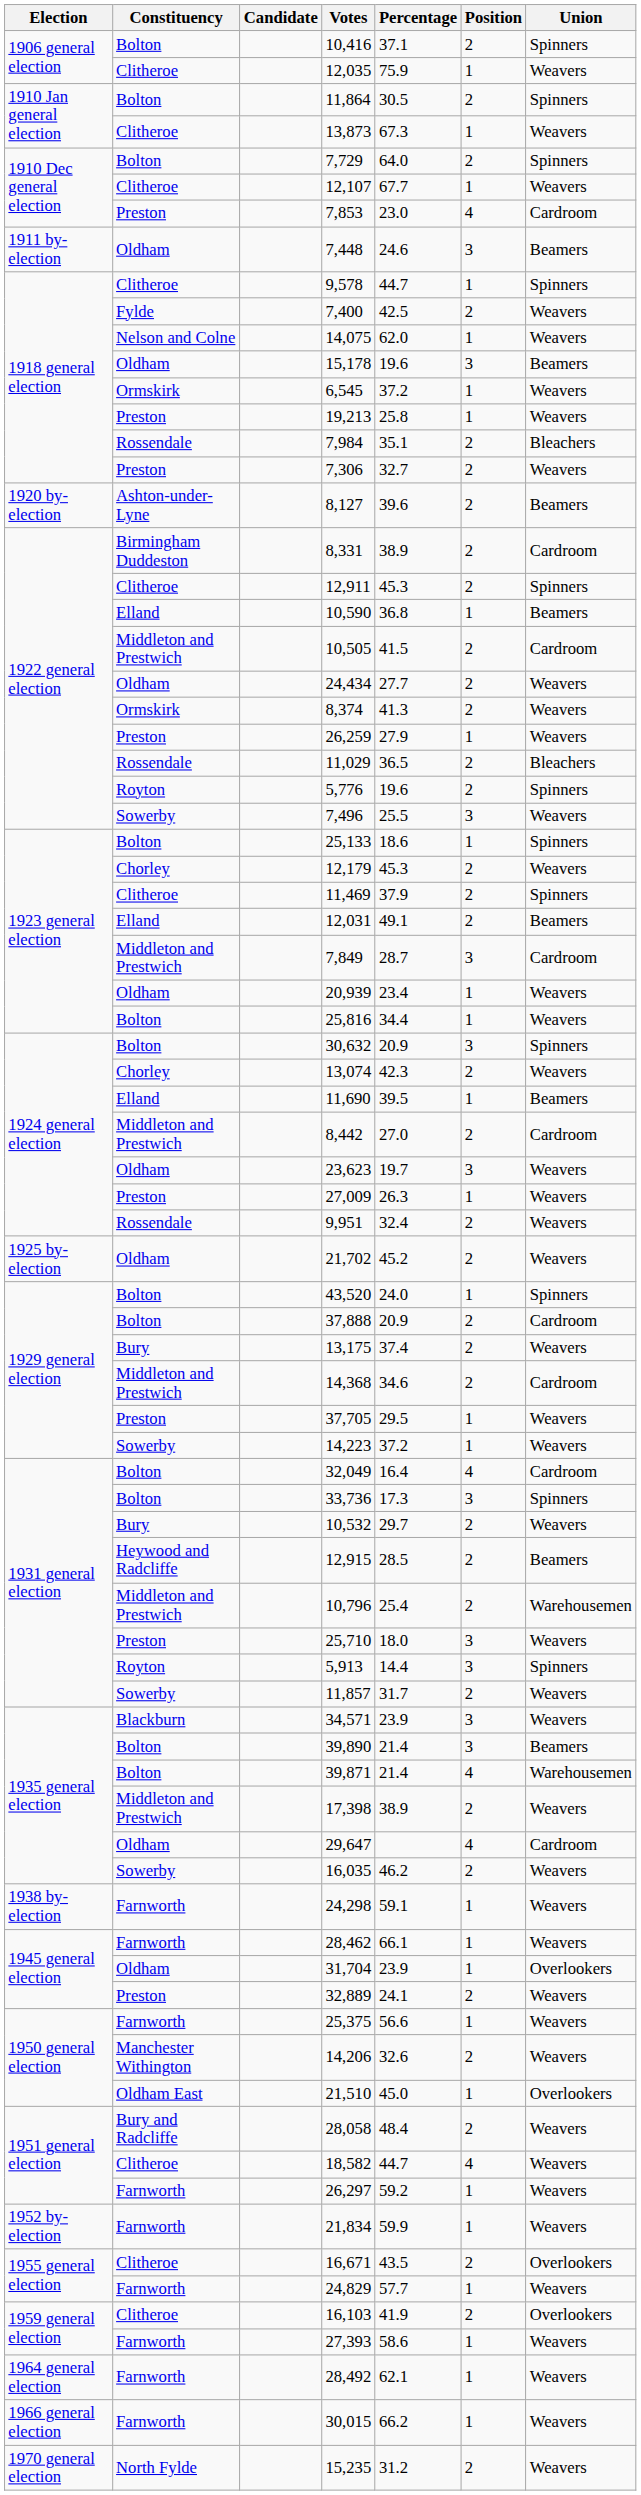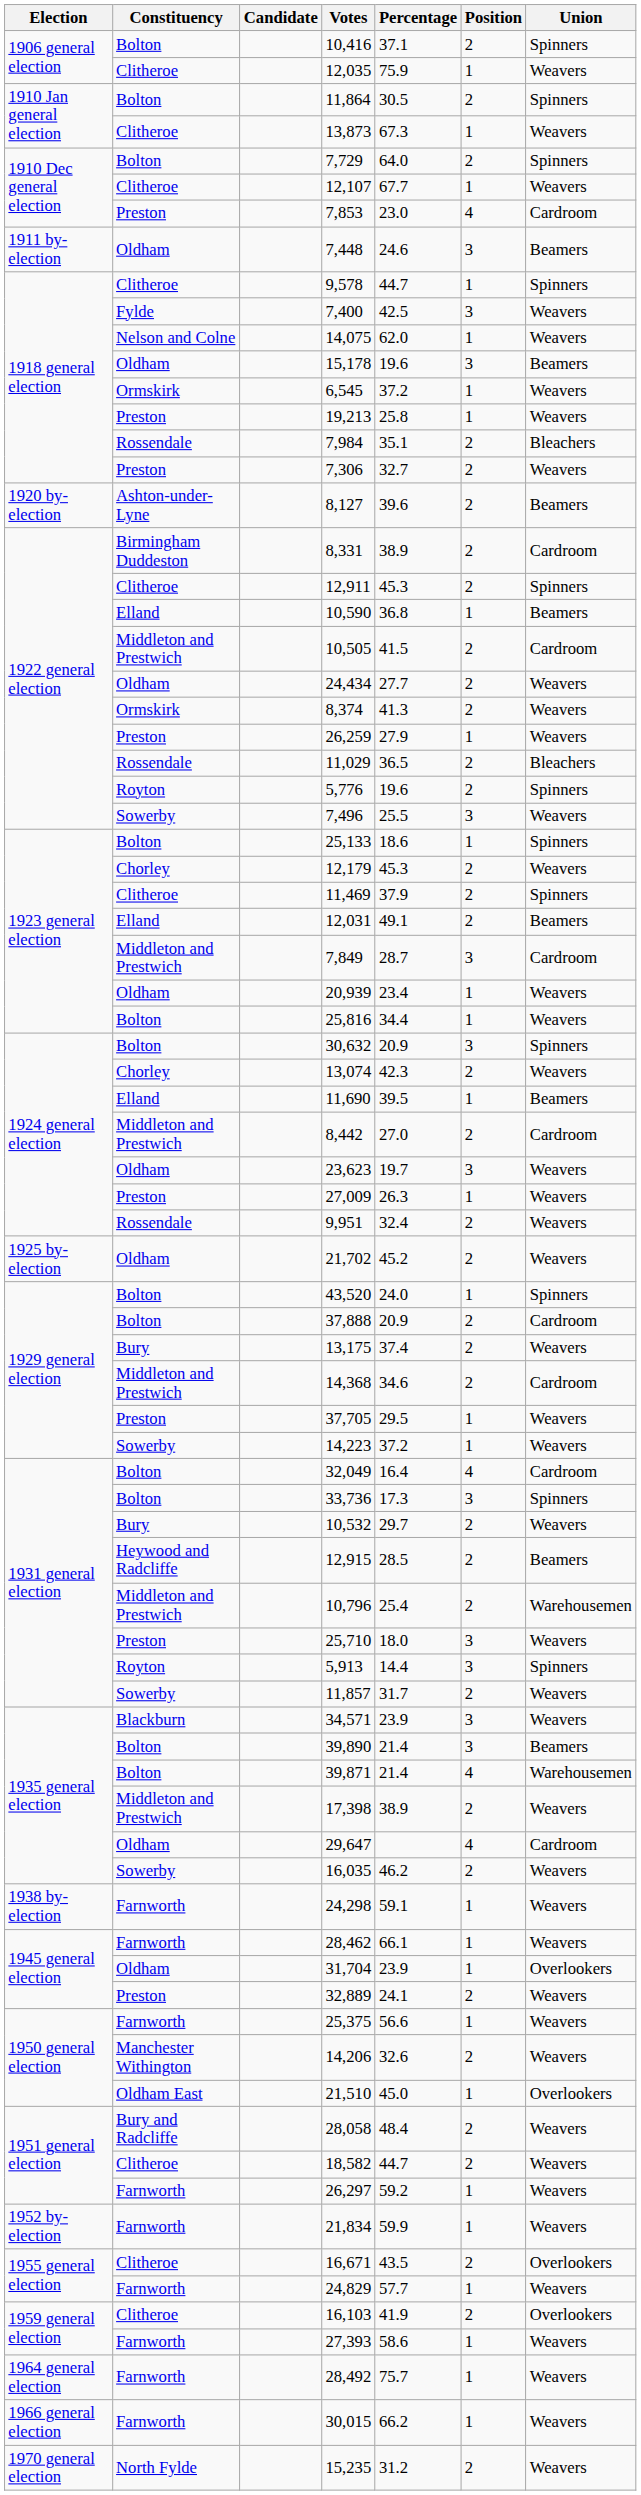 <table class="wikitable sortable">
 <tr>
 <th>Election</th>
 <th>Constituency</th>
 <th>Candidate</th>
 <th>Votes</th>
 <th>Percentage</th>
 <th>Position</th>
 <th>Union</th>
 </tr>
 <tr>
 <td rowspan=2><a href='#'>1906 general election</a></td>
 <td><a href='#'>Bolton</a></td>
 <td></td>
 <td>10,416</td>
 <td>37.1</td>
 <td>2</td>
 <td>Spinners</td>
 </tr>
 <tr>
 <td><a href='#'>Clitheroe</a></td>
 <td></td>
 <td>12,035</td>
 <td>75.9</td>
 <td>1</td>
 <td>Weavers</td>
 </tr>
 <tr>
 <td rowspan=2><a href='#'>1910 Jan general election</a></td>
 <td><a href='#'>Bolton</a></td>
 <td></td>
 <td>11,864</td>
 <td>30.5</td>
 <td>2</td>
 <td>Spinners</td>
 </tr>
 <tr>
 <td><a href='#'>Clitheroe</a></td>
 <td></td>
 <td>13,873</td>
 <td>67.3</td>
 <td>1</td>
 <td>Weavers</td>
 </tr>
 <tr>
 <td rowspan=3><a href='#'>1910 Dec general election</a></td>
 <td><a href='#'>Bolton</a></td>
 <td></td>
 <td>7,729</td>
 <td>64.0</td>
 <td>2</td>
 <td>Spinners</td>
 </tr>
 <tr>
 <td><a href='#'>Clitheroe</a></td>
 <td></td>
 <td>12,107</td>
 <td>67.7</td>
 <td>1</td>
 <td>Weavers</td>
 </tr>
 <tr>
 <td><a href='#'>Preston</a></td>
 <td></td>
 <td>7,853</td>
 <td>23.0</td>
 <td>4</td>
 <td>Cardroom</td>
 </tr>
 <tr>
 <td><a href='#'>1911 by-election</a></td>
 <td><a href='#'>Oldham</a></td>
 <td></td>
 <td>7,448</td>
 <td>24.6</td>
 <td>3</td>
 <td>Beamers</td>
 </tr>
 <tr>
 <td rowspan=8><a href='#'>1918 general election</a></td>
 <td><a href='#'>Clitheroe</a></td>
 <td></td>
 <td>9,578</td>
 <td>44.7</td>
 <td>1</td>
 <td>Spinners</td>
 </tr>
 <tr>
 <td><a href='#'>Fylde</a></td>
 <td></td>
 <td>7,400</td>
 <td>42.5</td>
-<td>2</td>
+<td>3</td>
 <td>Weavers</td>
 </tr>
 <tr>
 <td><a href='#'>Nelson and Colne</a></td>
 <td></td>
 <td>14,075</td>
 <td>62.0</td>
 <td>1</td>
 <td>Weavers</td>
 </tr>
 <tr>
 <td><a href='#'>Oldham</a></td>
 <td></td>
 <td>15,178</td>
 <td>19.6</td>
 <td>3</td>
 <td>Beamers</td>
 </tr>
 <tr>
 <td><a href='#'>Ormskirk</a></td>
 <td></td>
 <td>6,545</td>
 <td>37.2</td>
 <td>1</td>
 <td>Weavers</td>
 </tr>
 <tr>
 <td><a href='#'>Preston</a></td>
 <td></td>
 <td>19,213</td>
 <td>25.8</td>
 <td>1</td>
 <td>Weavers</td>
 </tr>
 <tr>
 <td><a href='#'>Rossendale</a></td>
 <td></td>
 <td>7,984</td>
 <td>35.1</td>
 <td>2</td>
 <td>Bleachers</td>
 </tr>
 <tr>
 <td><a href='#'>Preston</a></td>
 <td></td>
 <td>7,306</td>
 <td>32.7</td>
 <td>2</td>
 <td>Weavers</td>
 </tr>
 <tr>
 <td><a href='#'>1920 by-election</a></td>
 <td><a href='#'>Ashton-under-Lyne</a></td>
 <td></td>
 <td>8,127</td>
 <td>39.6</td>
 <td>2</td>
 <td>Beamers</td>
 </tr>
 <tr>
 <td rowspan=10><a href='#'>1922 general election</a></td>
 <td><a href='#'>Birmingham Duddeston</a></td>
 <td></td>
 <td>8,331</td>
 <td>38.9</td>
 <td>2</td>
 <td>Cardroom</td>
 </tr>
 <tr>
 <td><a href='#'>Clitheroe</a></td>
 <td></td>
 <td>12,911</td>
 <td>45.3</td>
 <td>2</td>
 <td>Spinners</td>
 </tr>
 <tr>
 <td><a href='#'>Elland</a></td>
 <td></td>
 <td>10,590</td>
 <td>36.8</td>
 <td>1</td>
 <td>Beamers</td>
 </tr>
 <tr>
 <td><a href='#'>Middleton and Prestwich</a></td>
 <td></td>
 <td>10,505</td>
 <td>41.5</td>
 <td>2</td>
 <td>Cardroom</td>
 </tr>
 <tr>
 <td><a href='#'>Oldham</a></td>
 <td></td>
 <td>24,434</td>
 <td>27.7</td>
 <td>2</td>
 <td>Weavers</td>
 </tr>
 <tr>
 <td><a href='#'>Ormskirk</a></td>
 <td></td>
 <td>8,374</td>
 <td>41.3</td>
 <td>2</td>
 <td>Weavers</td>
 </tr>
 <tr>
 <td><a href='#'>Preston</a></td>
 <td></td>
 <td>26,259</td>
 <td>27.9</td>
 <td>1</td>
 <td>Weavers</td>
 </tr>
 <tr>
 <td><a href='#'>Rossendale</a></td>
 <td></td>
 <td>11,029</td>
 <td>36.5</td>
 <td>2</td>
 <td>Bleachers</td>
 </tr>
 <tr>
 <td><a href='#'>Royton</a></td>
 <td></td>
 <td>5,776</td>
 <td>19.6</td>
 <td>2</td>
 <td>Spinners</td>
 </tr>
 <tr>
 <td><a href='#'>Sowerby</a></td>
 <td></td>
 <td>7,496</td>
 <td>25.5</td>
 <td>3</td>
 <td>Weavers</td>
 </tr>
 <tr>
 <td rowspan=7><a href='#'>1923 general election</a></td>
 <td><a href='#'>Bolton</a></td>
 <td></td>
 <td>25,133</td>
 <td>18.6</td>
 <td>1</td>
 <td>Spinners</td>
 </tr>
 <tr>
 <td><a href='#'>Chorley</a></td>
 <td></td>
 <td>12,179</td>
 <td>45.3</td>
 <td>2</td>
 <td>Weavers</td>
 </tr>
 <tr>
 <td><a href='#'>Clitheroe</a></td>
 <td></td>
 <td>11,469</td>
 <td>37.9</td>
 <td>2</td>
 <td>Spinners</td>
 </tr>
 <tr>
 <td><a href='#'>Elland</a></td>
 <td></td>
 <td>12,031</td>
 <td>49.1</td>
 <td>2</td>
 <td>Beamers</td>
 </tr>
 <tr>
 <td><a href='#'>Middleton and Prestwich</a></td>
 <td></td>
 <td>7,849</td>
 <td>28.7</td>
 <td>3</td>
 <td>Cardroom</td>
 </tr>
 <tr>
 <td><a href='#'>Oldham</a></td>
 <td></td>
 <td>20,939</td>
 <td>23.4</td>
 <td>1</td>
 <td>Weavers</td>
 </tr>
 <tr>
 <td><a href='#'>Bolton</a></td>
 <td></td>
 <td>25,816</td>
 <td>34.4</td>
 <td>1</td>
 <td>Weavers</td>
 </tr>
 <tr>
 <td rowspan=7><a href='#'>1924 general election</a></td>
 <td><a href='#'>Bolton</a></td>
 <td></td>
 <td>30,632</td>
 <td>20.9</td>
 <td>3</td>
 <td>Spinners</td>
 </tr>
 <tr>
 <td><a href='#'>Chorley</a></td>
 <td></td>
 <td>13,074</td>
 <td>42.3</td>
 <td>2</td>
 <td>Weavers</td>
 </tr>
 <tr>
 <td><a href='#'>Elland</a></td>
 <td></td>
 <td>11,690</td>
 <td>39.5</td>
 <td>1</td>
 <td>Beamers</td>
 </tr>
 <tr>
 <td><a href='#'>Middleton and Prestwich</a></td>
 <td></td>
 <td>8,442</td>
 <td>27.0</td>
 <td>2</td>
 <td>Cardroom</td>
 </tr>
 <tr>
 <td><a href='#'>Oldham</a></td>
 <td></td>
 <td>23,623</td>
 <td>19.7</td>
 <td>3</td>
 <td>Weavers</td>
 </tr>
 <tr>
 <td><a href='#'>Preston</a></td>
 <td></td>
 <td>27,009</td>
 <td>26.3</td>
 <td>1</td>
 <td>Weavers</td>
 </tr>
 <tr>
 <td><a href='#'>Rossendale</a></td>
 <td></td>
 <td>9,951</td>
 <td>32.4</td>
 <td>2</td>
 <td>Weavers</td>
 </tr>
 <tr>
 <td><a href='#'>1925 by-election</a></td>
 <td><a href='#'>Oldham</a></td>
 <td></td>
 <td>21,702</td>
 <td>45.2</td>
 <td>2</td>
 <td>Weavers</td>
 </tr>
 <tr>
 <td rowspan=6><a href='#'>1929 general election</a></td>
 <td><a href='#'>Bolton</a></td>
 <td></td>
 <td>43,520</td>
 <td>24.0</td>
 <td>1</td>
 <td>Spinners</td>
 </tr>
 <tr>
 <td><a href='#'>Bolton</a></td>
 <td></td>
 <td>37,888</td>
 <td>20.9</td>
 <td>2</td>
 <td>Cardroom</td>
 </tr>
 <tr>
 <td><a href='#'>Bury</a></td>
 <td></td>
 <td>13,175</td>
 <td>37.4</td>
 <td>2</td>
 <td>Weavers</td>
 </tr>
 <tr>
 <td><a href='#'>Middleton and Prestwich</a></td>
 <td></td>
 <td>14,368</td>
 <td>34.6</td>
 <td>2</td>
 <td>Cardroom</td>
 </tr>
 <tr>
 <td><a href='#'>Preston</a></td>
 <td></td>
 <td>37,705</td>
 <td>29.5</td>
 <td>1</td>
 <td>Weavers</td>
 </tr>
 <tr>
 <td><a href='#'>Sowerby</a></td>
 <td></td>
 <td>14,223</td>
 <td>37.2</td>
 <td>1</td>
 <td>Weavers</td>
 </tr>
 <tr>
 <td rowspan=8><a href='#'>1931 general election</a></td>
 <td><a href='#'>Bolton</a></td>
 <td></td>
 <td>32,049</td>
 <td>16.4</td>
 <td>4</td>
 <td>Cardroom</td>
 </tr>
 <tr>
 <td><a href='#'>Bolton</a></td>
 <td></td>
 <td>33,736</td>
 <td>17.3</td>
 <td>3</td>
 <td>Spinners</td>
 </tr>
 <tr>
 <td><a href='#'>Bury</a></td>
 <td></td>
 <td>10,532</td>
 <td>29.7</td>
 <td>2</td>
 <td>Weavers</td>
 </tr>
 <tr>
 <td><a href='#'>Heywood and Radcliffe</a></td>
 <td></td>
 <td>12,915</td>
 <td>28.5</td>
 <td>2</td>
 <td>Beamers</td>
 </tr>
 <tr>
 <td><a href='#'>Middleton and Prestwich</a></td>
 <td></td>
 <td>10,796</td>
 <td>25.4</td>
 <td>2</td>
 <td>Warehousemen</td>
 </tr>
 <tr>
 <td><a href='#'>Preston</a></td>
 <td></td>
 <td>25,710</td>
 <td>18.0</td>
 <td>3</td>
 <td>Weavers</td>
 </tr>
 <tr>
 <td><a href='#'>Royton</a></td>
 <td></td>
 <td>5,913</td>
 <td>14.4</td>
 <td>3</td>
 <td>Spinners</td>
 </tr>
 <tr>
 <td><a href='#'>Sowerby</a></td>
 <td></td>
 <td>11,857</td>
 <td>31.7</td>
 <td>2</td>
 <td>Weavers</td>
 </tr>
 <tr>
 <td rowspan=6><a href='#'>1935 general election</a></td>
 <td><a href='#'>Blackburn</a></td>
 <td></td>
 <td>34,571</td>
 <td>23.9</td>
 <td>3</td>
 <td>Weavers</td>
 </tr>
 <tr>
 <td><a href='#'>Bolton</a></td>
 <td></td>
 <td>39,890</td>
 <td>21.4</td>
 <td>3</td>
 <td>Beamers</td>
 </tr>
 <tr>
 <td><a href='#'>Bolton</a></td>
 <td></td>
 <td>39,871</td>
 <td>21.4</td>
 <td>4</td>
 <td>Warehousemen</td>
 </tr>
 <tr>
 <td><a href='#'>Middleton and Prestwich</a></td>
 <td></td>
 <td>17,398</td>
 <td>38.9</td>
 <td>2</td>
 <td>Weavers</td>
 </tr>
 <tr>
 <td><a href='#'>Oldham</a></td>
 <td></td>
 <td>29,647</td>
 <td></td>
 <td>4</td>
 <td>Cardroom</td>
 </tr>
 <tr>
 <td><a href='#'>Sowerby</a></td>
 <td></td>
 <td>16,035</td>
 <td>46.2</td>
 <td>2</td>
 <td>Weavers</td>
 </tr>
 <tr>
 <td><a href='#'>1938 by-election</a></td>
 <td><a href='#'>Farnworth</a></td>
 <td></td>
 <td>24,298</td>
 <td>59.1</td>
 <td>1</td>
 <td>Weavers</td>
 </tr>
 <tr>
 <td rowspan=3><a href='#'>1945 general election</a></td>
 <td><a href='#'>Farnworth</a></td>
 <td></td>
 <td>28,462</td>
 <td>66.1</td>
 <td>1</td>
 <td>Weavers</td>
 </tr>
 <tr>
 <td><a href='#'>Oldham</a></td>
 <td></td>
 <td>31,704</td>
 <td>23.9</td>
 <td>1</td>
 <td>Overlookers</td>
 </tr>
 <tr>
 <td><a href='#'>Preston</a></td>
 <td></td>
 <td>32,889</td>
 <td>24.1</td>
 <td>2</td>
 <td>Weavers</td>
 </tr>
 <tr>
 <td rowspan=3><a href='#'>1950 general election</a></td>
 <td><a href='#'>Farnworth</a></td>
 <td></td>
 <td>25,375</td>
 <td>56.6</td>
 <td>1</td>
 <td>Weavers</td>
 </tr>
 <tr>
 <td><a href='#'>Manchester Withington</a></td>
 <td></td>
 <td>14,206</td>
 <td>32.6</td>
 <td>2</td>
 <td>Weavers</td>
 </tr>
 <tr>
 <td><a href='#'>Oldham East</a></td>
 <td></td>
 <td>21,510</td>
 <td>45.0</td>
 <td>1</td>
 <td>Overlookers</td>
 </tr>
 <tr>
 <td rowspan=3><a href='#'>1951 general election</a></td>
 <td><a href='#'>Bury and Radcliffe</a></td>
 <td></td>
 <td>28,058</td>
 <td>48.4</td>
 <td>2</td>
 <td>Weavers</td>
 </tr>
 <tr>
 <td><a href='#'>Clitheroe</a></td>
 <td></td>
 <td>18,582</td>
 <td>44.7</td>
-<td>4</td>
+<td>2</td>
 <td>Weavers</td>
 </tr>
 <tr>
 <td><a href='#'>Farnworth</a></td>
 <td></td>
 <td>26,297</td>
 <td>59.2</td>
 <td>1</td>
 <td>Weavers</td>
 </tr>
 <tr>
 <td><a href='#'>1952 by-election</a></td>
 <td><a href='#'>Farnworth</a></td>
 <td></td>
 <td>21,834</td>
 <td>59.9</td>
 <td>1</td>
 <td>Weavers</td>
 </tr>
 <tr>
 <td rowspan=2><a href='#'>1955 general election</a></td>
 <td><a href='#'>Clitheroe</a></td>
 <td></td>
 <td>16,671</td>
 <td>43.5</td>
 <td>2</td>
 <td>Overlookers</td>
 </tr>
 <tr>
 <td><a href='#'>Farnworth</a></td>
 <td></td>
 <td>24,829</td>
 <td>57.7</td>
 <td>1</td>
 <td>Weavers</td>
 </tr>
 <tr>
 <td rowspan=2><a href='#'>1959 general election</a></td>
 <td><a href='#'>Clitheroe</a></td>
 <td></td>
 <td>16,103</td>
 <td>41.9</td>
 <td>2</td>
 <td>Overlookers</td>
 </tr>
 <tr>
 <td><a href='#'>Farnworth</a></td>
 <td></td>
 <td>27,393</td>
 <td>58.6</td>
 <td>1</td>
 <td>Weavers</td>
 </tr>
 <tr>
 <td><a href='#'>1964 general election</a></td>
 <td><a href='#'>Farnworth</a></td>
 <td></td>
 <td>28,492</td>
-<td>62.1</td>
+<td>75.7</td>
 <td>1</td>
 <td>Weavers</td>
 </tr>
 <tr>
 <td><a href='#'>1966 general election</a></td>
 <td><a href='#'>Farnworth</a></td>
 <td></td>
 <td>30,015</td>
 <td>66.2</td>
 <td>1</td>
 <td>Weavers</td>
 </tr>
 <tr>
 <td><a href='#'>1970 general election</a></td>
 <td><a href='#'>North Fylde</a></td>
 <td></td>
 <td>15,235</td>
 <td>31.2</td>
 <td>2</td>
 <td>Weavers</td>
 </tr>
 </table>
